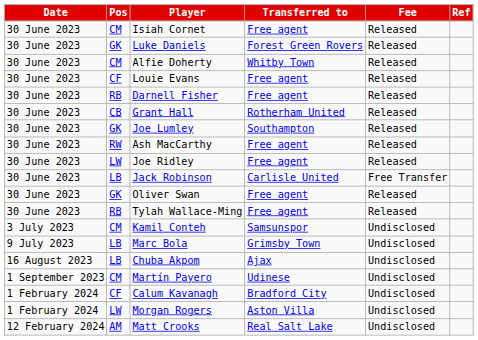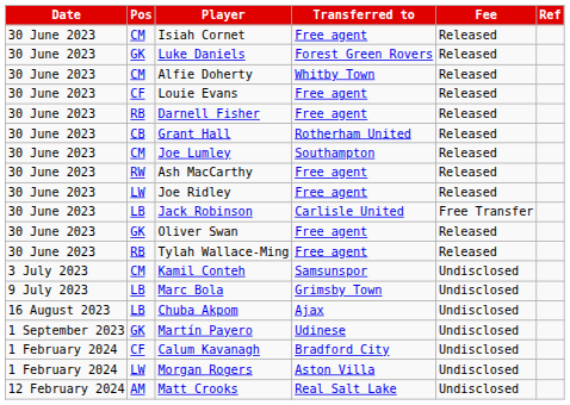 <table class="wikitable plainrowheaders sortable">
 <tr>
 <th style="background:#E00000; color:#FFFFFF; ">Date</th>
 <th style="background:#E00000; color:#FFFFFF; ">Pos</th>
 <th style="background:#E00000; color:#FFFFFF; ">Player</th>
 <th style="background:#E00000; color:#FFFFFF; ">Transferred to</th>
 <th style="background:#E00000; color:#FFFFFF; ">Fee</th>
 <th style="background:#E00000; color:#FFFFFF; ">Ref</th>
 </tr>
 <tr>
 <td>30 June 2023</td>
 <td><a href='#'>CM</a></td>
 <td> Isiah Cornet</td>
 <td> <a href='#'>Free agent</a></td>
 <td>Released</td>
 <td></td>
 </tr>
 <tr>
 <td>30 June 2023</td>
 <td><a href='#'>GK</a></td>
 <td> <a href='#'>Luke Daniels</a></td>
 <td> <a href='#'>Forest Green Rovers</a></td>
 <td>Released</td>
 <td></td>
 </tr>
 <tr>
 <td>30 June 2023</td>
 <td><a href='#'>CM</a></td>
 <td> Alfie Doherty</td>
 <td> <a href='#'>Whitby Town</a></td>
 <td>Released</td>
 <td></td>
 </tr>
 <tr>
 <td>30 June 2023</td>
 <td><a href='#'>CF</a></td>
 <td> Louie Evans</td>
 <td> <a href='#'>Free agent</a></td>
 <td>Released</td>
 <td></td>
 </tr>
 <tr>
 <td>30 June 2023</td>
 <td><a href='#'>RB</a></td>
 <td> <a href='#'>Darnell Fisher</a></td>
 <td> <a href='#'>Free agent</a></td>
 <td>Released</td>
 <td></td>
 </tr>
 <tr>
 <td>30 June 2023</td>
 <td><a href='#'>CB</a></td>
 <td> <a href='#'>Grant Hall</a></td>
 <td> <a href='#'>Rotherham United</a></td>
 <td>Released</td>
 <td></td>
 </tr>
 <tr>
 <td>30 June 2023</td>
-<td><a href='#'>GK</a></td>
+<td><a href='#'>CM</a></td>
 <td> <a href='#'>Joe Lumley</a></td>
 <td> <a href='#'>Southampton</a></td>
 <td>Released</td>
 <td></td>
 </tr>
 <tr>
 <td>30 June 2023</td>
 <td><a href='#'>RW</a></td>
 <td> Ash MacCarthy</td>
 <td> <a href='#'>Free agent</a></td>
 <td>Released</td>
 <td></td>
 </tr>
 <tr>
 <td>30 June 2023</td>
 <td><a href='#'>LW</a></td>
 <td> Joe Ridley</td>
 <td> <a href='#'>Free agent</a></td>
 <td>Released</td>
 <td></td>
 </tr>
 <tr>
 <td>30 June 2023</td>
 <td><a href='#'>LB</a></td>
 <td> <a href='#'>Jack Robinson</a></td>
 <td> <a href='#'>Carlisle United</a></td>
 <td>Free Transfer</td>
 <td></td>
 </tr>
 <tr>
 <td>30 June 2023</td>
 <td><a href='#'>GK</a></td>
 <td> Oliver Swan</td>
 <td> <a href='#'>Free agent</a></td>
 <td>Released</td>
 <td></td>
 </tr>
 <tr>
 <td>30 June 2023</td>
 <td><a href='#'>RB</a></td>
 <td> Tylah Wallace-Ming</td>
 <td> <a href='#'>Free agent</a></td>
 <td>Released</td>
 <td></td>
 </tr>
 <tr>
 <td>3 July 2023</td>
 <td><a href='#'>CM</a></td>
 <td> <a href='#'>Kamil Conteh</a></td>
 <td> <a href='#'>Samsunspor</a></td>
 <td>Undisclosed</td>
 <td></td>
 </tr>
 <tr>
 <td>9 July 2023</td>
 <td><a href='#'>LB</a></td>
 <td> <a href='#'>Marc Bola</a></td>
 <td> <a href='#'>Grimsby Town</a></td>
 <td>Undisclosed</td>
 <td></td>
 </tr>
 <tr>
 <td>16 August 2023</td>
 <td><a href='#'>LB</a></td>
 <td> <a href='#'>Chuba Akpom</a></td>
 <td> <a href='#'>Ajax</a></td>
 <td>Undisclosed</td>
 <td></td>
 </tr>
 <tr>
 <td>1 September 2023</td>
-<td><a href='#'>CM</a></td>
+<td><a href='#'>GK</a></td>
 <td> <a href='#'>Martín Payero</a></td>
 <td> <a href='#'>Udinese</a></td>
 <td>Undisclosed</td>
 <td></td>
 </tr>
 <tr>
 <td>1 February 2024</td>
 <td><a href='#'>CF</a></td>
 <td> <a href='#'>Calum Kavanagh</a></td>
 <td> <a href='#'>Bradford City</a></td>
 <td>Undisclosed</td>
 <td></td>
 </tr>
 <tr>
 <td>1 February 2024</td>
 <td><a href='#'>LW</a></td>
 <td> <a href='#'>Morgan Rogers</a></td>
 <td> <a href='#'>Aston Villa</a></td>
 <td>Undisclosed</td>
 <td></td>
 </tr>
 <tr>
 <td>12 February 2024</td>
 <td><a href='#'>AM</a></td>
 <td> <a href='#'>Matt Crooks</a></td>
 <td> <a href='#'>Real Salt Lake</a></td>
 <td>Undisclosed</td>
 <td></td>
 </tr>
 </table>
